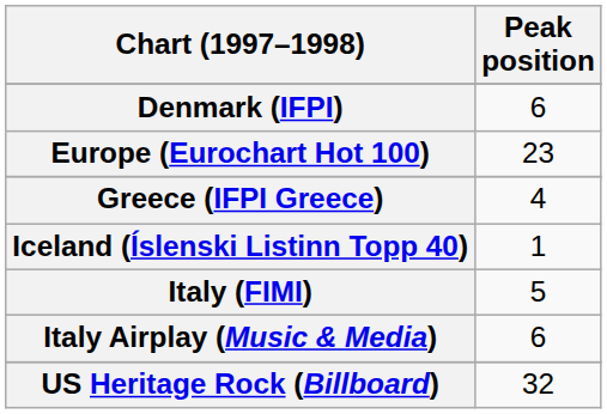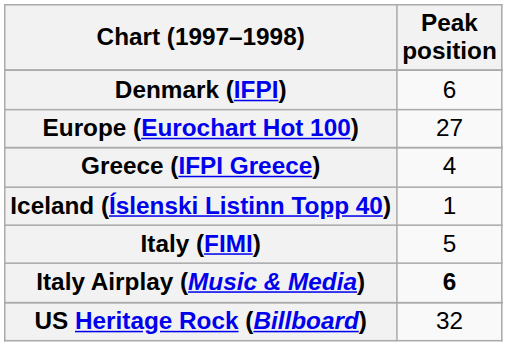 <table class="wikitable sortable plainrowheaders" style="text-align:center">
 <tr>
 <th>Chart (1997–1998)</th>
 <th>Peak<br>position</th>
 </tr>
 <tr>
 </tr>
 <tr>
 <th scope="row">Denmark (<a href='#'>IFPI</a>)</th>
 <td>6</td>
 </tr>
 <tr>
 <th scope="row">Europe (<a href='#'>Eurochart Hot 100</a>)</th>
-<td>23</td>
+<td>27</td>
 </tr>
 <tr>
 </tr>
 <tr>
 </tr>
 <tr>
 <th scope="row">Greece (<a href='#'>IFPI Greece</a>)</th>
 <td>4</td>
 </tr>
 <tr>
 <th scope="row">Iceland (<a href='#'>Íslenski Listinn Topp 40</a>)</th>
 <td>1</td>
 </tr>
 <tr>
 <th scope="row">Italy (<a href='#'>FIMI</a>)</th>
 <td>5</td>
 </tr>
 <tr>
 <th scope="row">Italy Airplay (<em><a href='#'>Music & Media</a></em>)</th>
-<td>6</td>
+<td><strong>6</strong></td>
 </tr>
 <tr>
 </tr>
 <tr>
 </tr>
 <tr>
 </tr>
 <tr>
 </tr>
 <tr>
 <th scope="row">US <a href='#'>Heritage Rock</a> (<em><a href='#'>Billboard</a></em>)</th>
 <td>32</td>
 </tr>
 </table>
